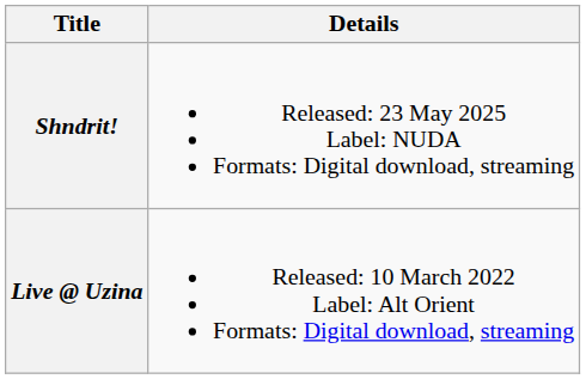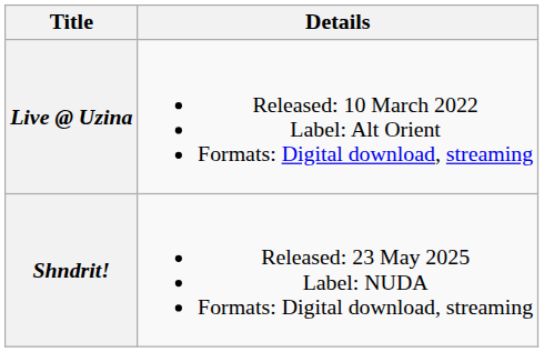 <table class="wikitable plainrowheaders" style="text-align:center;" border="1">
 <tr>
 <th scope="col">Title</th>
 <th scope="col">Details</th>
 </tr>
 <tr>
+<th scope="row"><em>Live @ Uzina</em></th>
+<td><br><ul><li>Released: 10 March 2022</li><li>Label: Alt Orient</li><li>Formats: <a href='#'>Digital download</a>, <a href='#'>streaming</a></li></ul></td>
+</tr>
+<tr>
 <th scope="row"><em>Shndrit!</em></th>
 <td><br><ul><li>Released: 23 May 2025</li><li>Label: NUDA</li><li>Formats: Digital download, streaming</li></ul></td>
 </tr>
-<tr>
-<th scope="row"><em>Live @ Uzina</em></th>
-<td><br><ul><li>Released: 10 March 2022</li><li>Label: Alt Orient</li><li>Formats: <a href='#'>Digital download</a>, <a href='#'>streaming</a></li></ul></td>
-</tr>
 </table>
